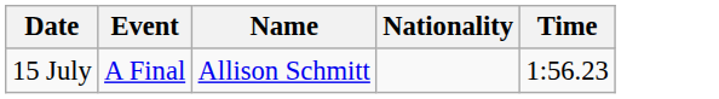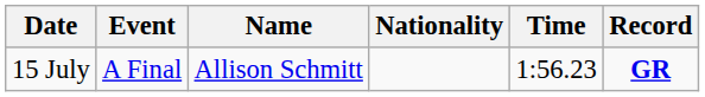 <table class="wikitable" style=text-align:center>
 <tr>
 <th>Date</th>
 <th>Event</th>
 <th>Name</th>
 <th>Nationality</th>
 <th>Time</th>
+<th>Record</th>
 </tr>
 <tr>
 <td>15 July</td>
 <td><a href='#'>A Final</a></td>
 <td align=left><a href='#'>Allison Schmitt</a></td>
 <td align=left></td>
 <td>1:56.23</td>
+<td><strong><a href='#'>GR</a></strong></td>
 </tr>
 </table>
